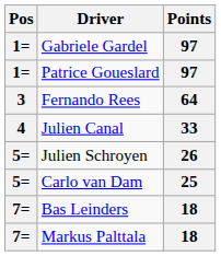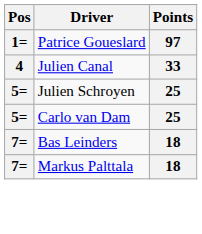 <table class="wikitable" style="font-size: 90%;">
 <tr>
 <th>Pos</th>
 <th>Driver</th>
 <th>Points</th>
 </tr>
 <tr>
 <th>1=</th>
-<td> <a href='#'>Gabriele Gardel</a></td>
-<th align="center">97</th>
-</tr>
-<tr>
-<th>1=</th>
 <td> <a href='#'>Patrice Goueslard</a></td>
 <th align="center">97</th>
-</tr>
-<tr>
-<th>3</th>
-<td> <a href='#'>Fernando Rees</a></td>
-<th align="center">64</th>
 </tr>
 <tr>
 <th>4</th>
 <td> <a href='#'>Julien Canal</a></td>
 <th align="center">33</th>
 </tr>
 <tr>
 <th>5=</th>
 <td> Julien Schroyen</td>
-<th align="center">26</th>
+<th align="center">25</th>
 </tr>
 <tr>
 <th>5=</th>
 <td> <a href='#'>Carlo van Dam</a></td>
 <th align="center">25</th>
 </tr>
 <tr>
 <th>7=</th>
 <td> <a href='#'>Bas Leinders</a></td>
 <th align="center">18</th>
 </tr>
 <tr>
 <th>7=</th>
 <td> <a href='#'>Markus Palttala</a></td>
 <th align="center">18</th>
 </tr>
 </table>
